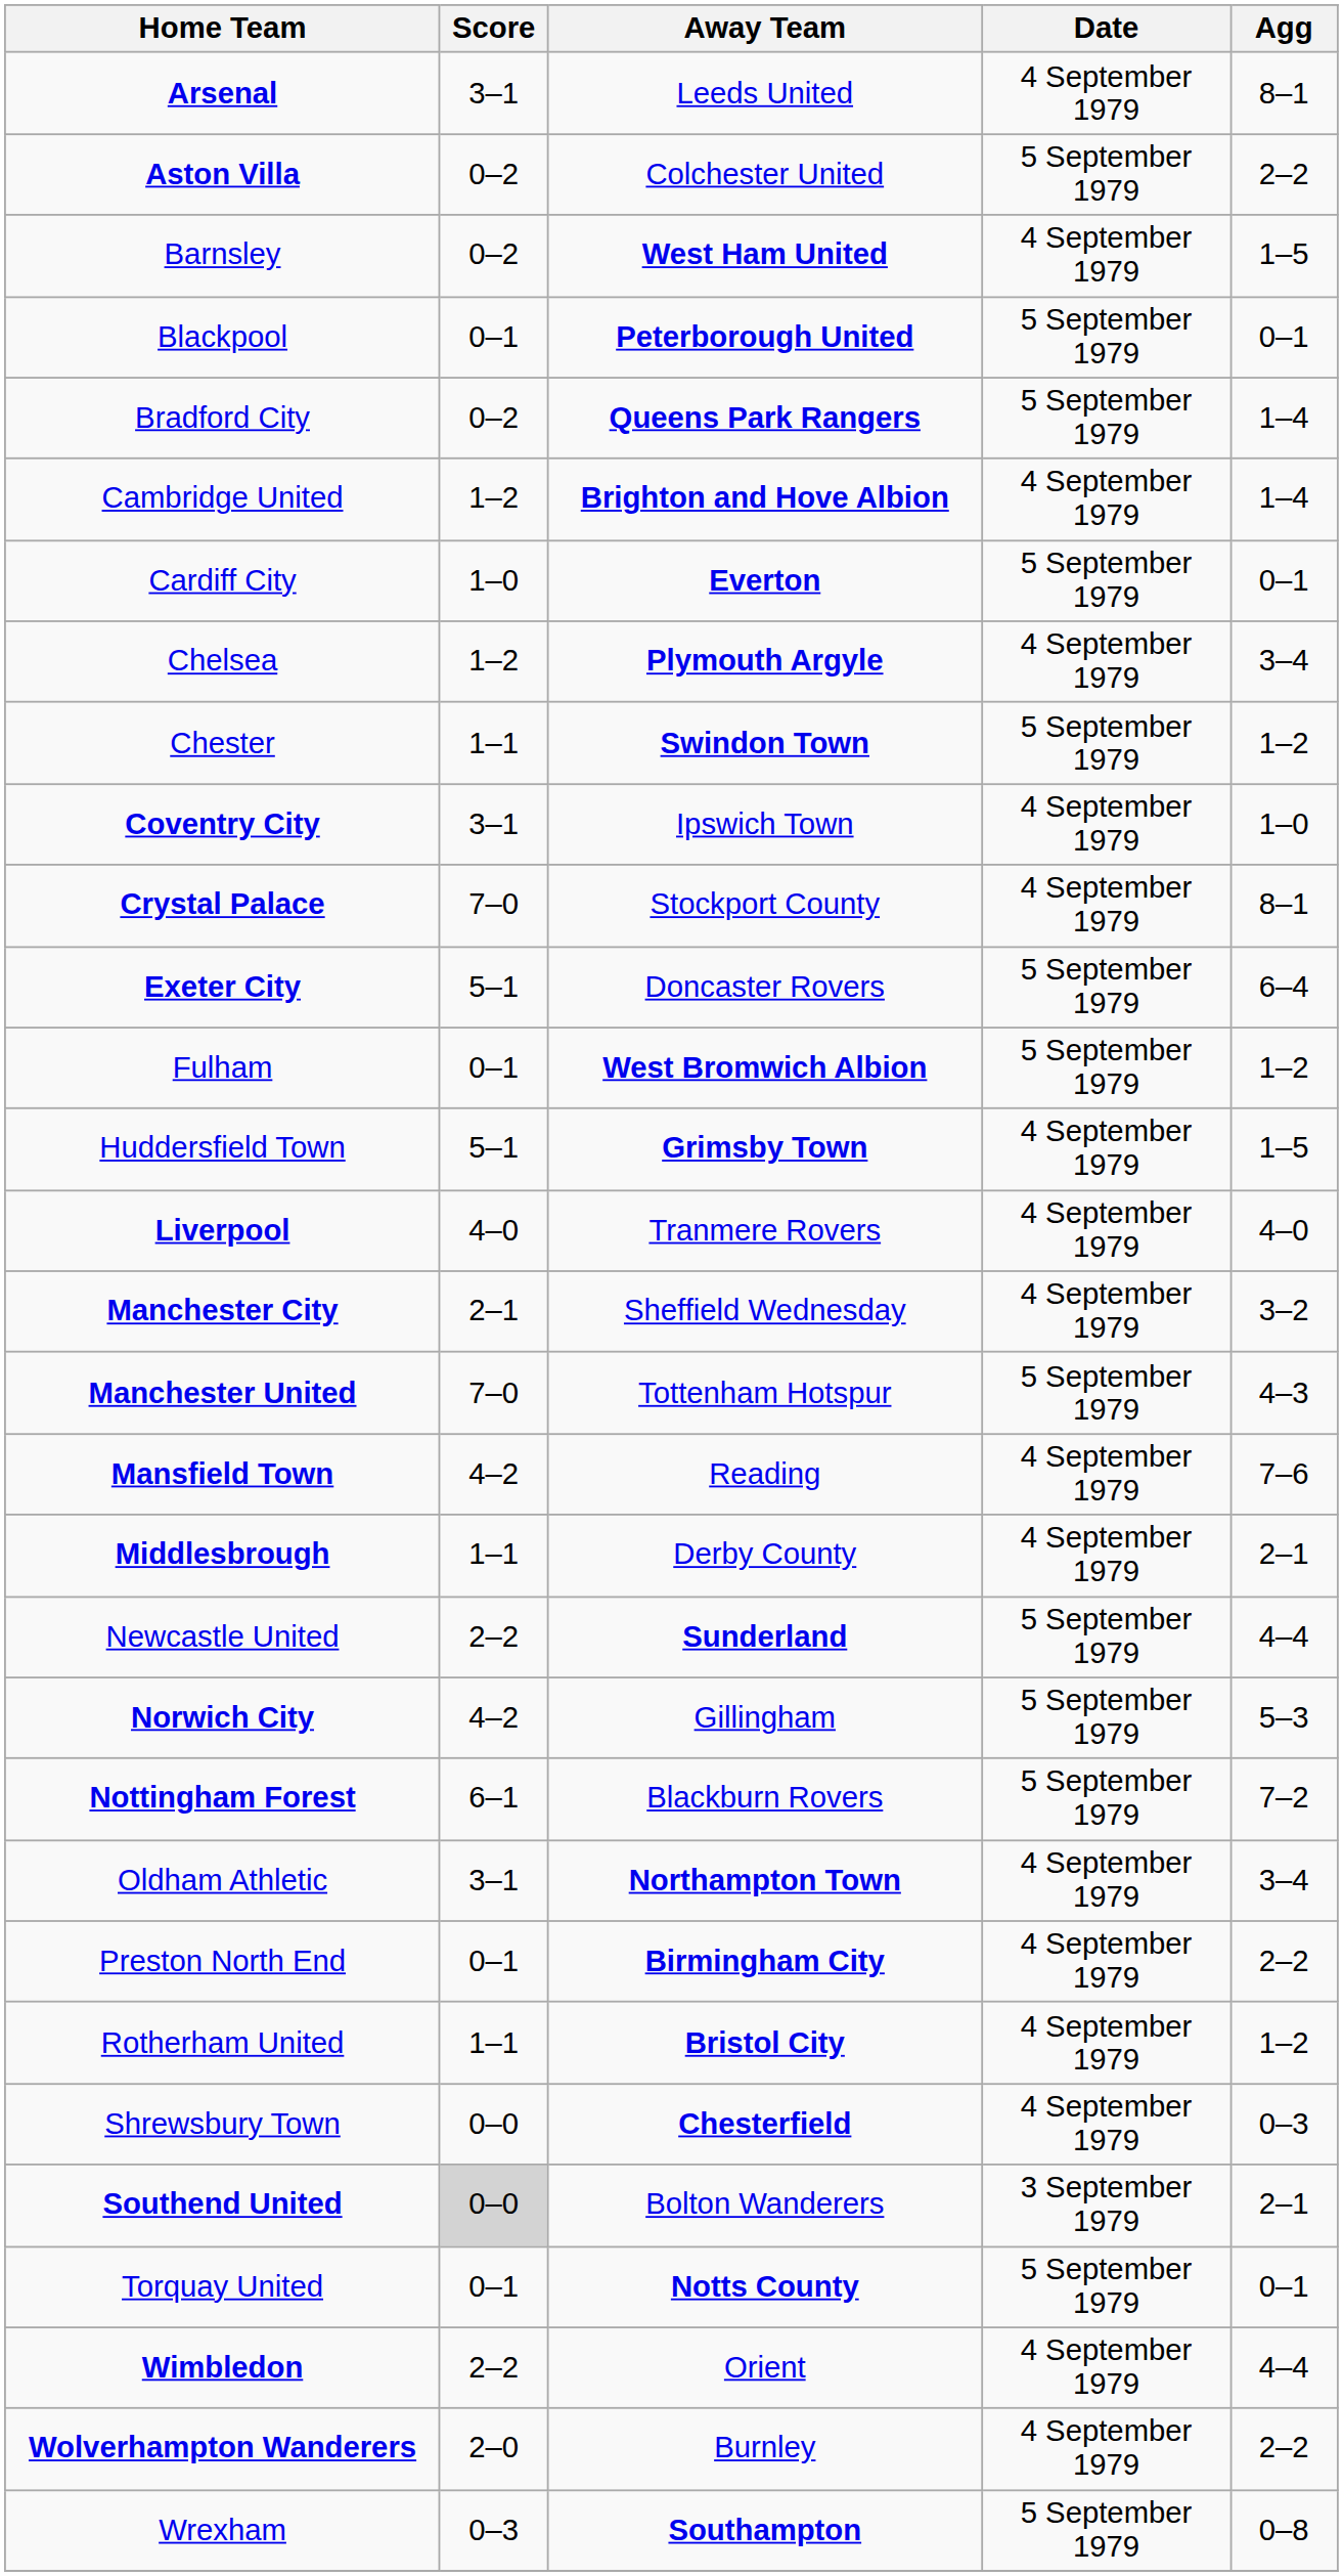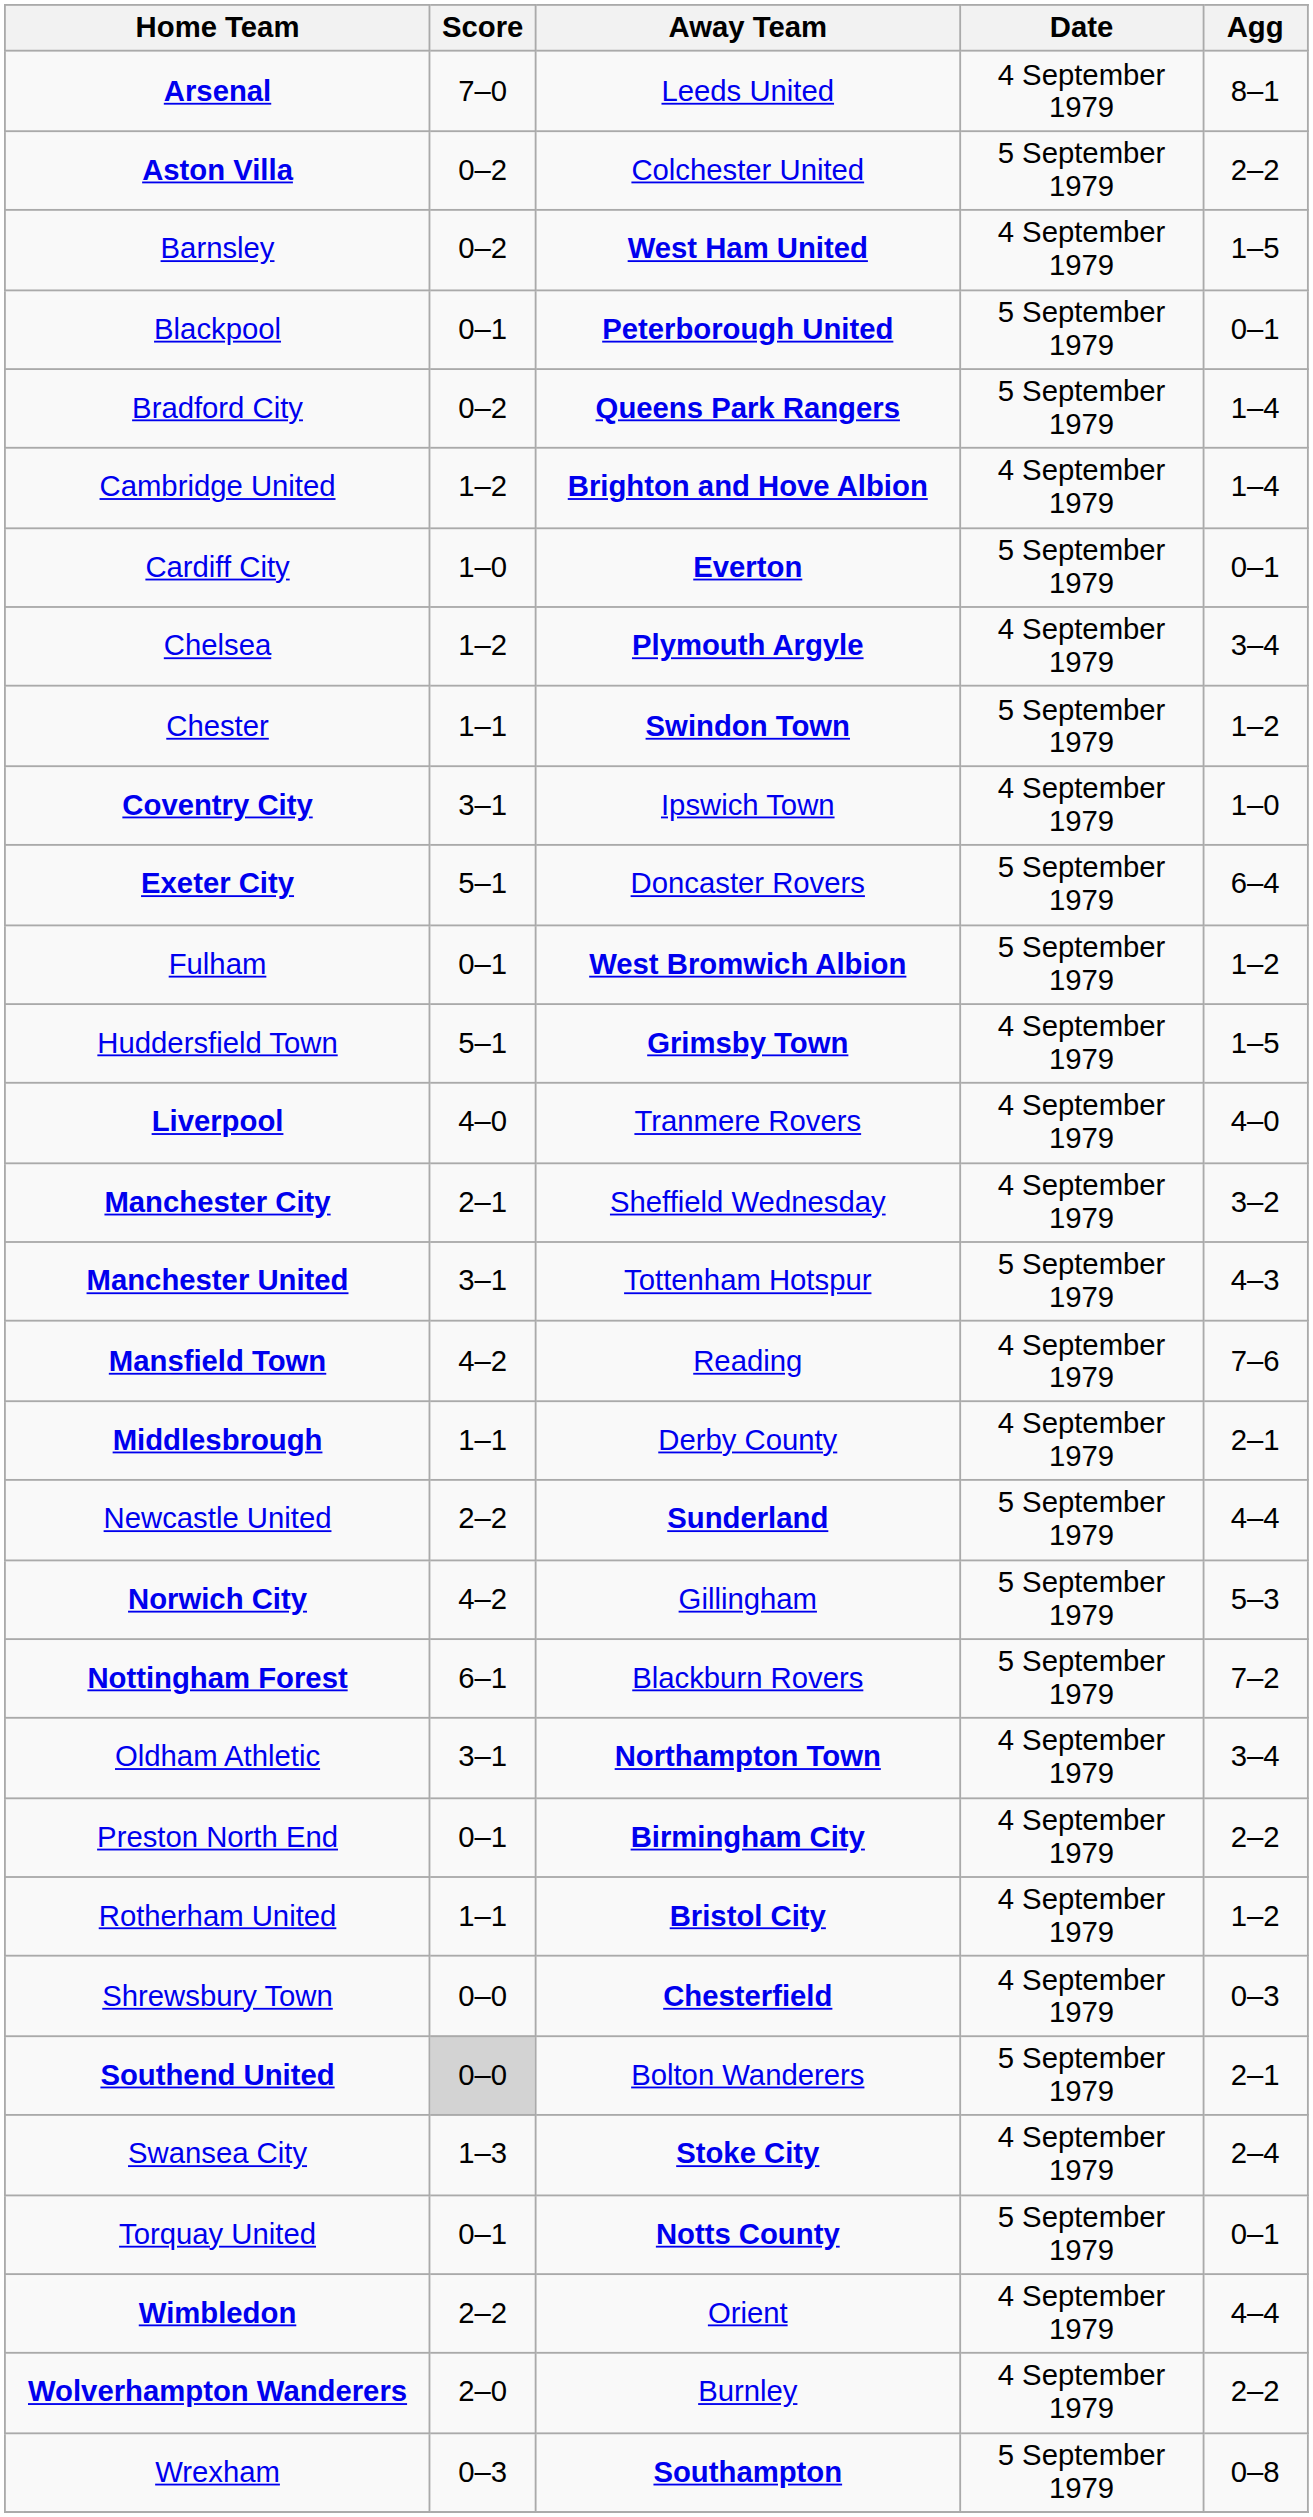 <table class="wikitable" style="text-align:center;">
 <tr>
 <th width=225>Home Team</th>
 <th width=50>Score</th>
 <th width=225>Away Team</th>
 <th width=125>Date</th>
 <th width=50>Agg</th>
 </tr>
 <tr>
 <td><strong><a href='#'>Arsenal</a></strong></td>
-<td>3–1</td>
+<td>7–0</td>
 <td><a href='#'>Leeds United</a></td>
 <td>4 September 1979</td>
 <td>8–1</td>
 </tr>
 <tr>
 <td><strong><a href='#'>Aston Villa</a></strong></td>
 <td>0–2</td>
 <td><a href='#'>Colchester United</a></td>
 <td>5 September 1979</td>
 <td>2–2</td>
 </tr>
 <tr>
 <td><a href='#'>Barnsley</a></td>
 <td>0–2</td>
 <td><strong><a href='#'>West Ham United</a></strong></td>
 <td>4 September 1979</td>
 <td>1–5</td>
 </tr>
 <tr>
 <td><a href='#'>Blackpool</a></td>
 <td>0–1</td>
 <td><strong><a href='#'>Peterborough United</a></strong></td>
 <td>5 September 1979</td>
 <td>0–1</td>
 </tr>
 <tr>
 <td><a href='#'>Bradford City</a></td>
 <td>0–2</td>
 <td><strong><a href='#'>Queens Park Rangers</a></strong></td>
 <td>5 September 1979</td>
 <td>1–4</td>
 </tr>
 <tr>
 <td><a href='#'>Cambridge United</a></td>
 <td>1–2</td>
 <td><strong><a href='#'>Brighton and Hove Albion</a></strong></td>
 <td>4 September 1979</td>
 <td>1–4</td>
 </tr>
 <tr>
 <td><a href='#'>Cardiff City</a></td>
 <td>1–0</td>
 <td><strong><a href='#'>Everton</a></strong></td>
 <td>5 September 1979</td>
 <td>0–1</td>
 </tr>
 <tr>
 <td><a href='#'>Chelsea</a></td>
 <td>1–2</td>
 <td><strong><a href='#'>Plymouth Argyle</a></strong></td>
 <td>4 September 1979</td>
 <td>3–4</td>
 </tr>
 <tr>
 <td><a href='#'>Chester</a></td>
 <td>1–1</td>
 <td><strong><a href='#'>Swindon Town</a></strong></td>
 <td>5 September 1979</td>
 <td>1–2</td>
 </tr>
 <tr>
 <td><strong><a href='#'>Coventry City</a></strong></td>
 <td>3–1</td>
 <td><a href='#'>Ipswich Town</a></td>
 <td>4 September 1979</td>
 <td>1–0</td>
 </tr>
 <tr>
-<td><strong><a href='#'>Crystal Palace</a></strong></td>
-<td>7–0</td>
-<td><a href='#'>Stockport County</a></td>
-<td>4 September 1979</td>
-<td>8–1</td>
-</tr>
-<tr>
 <td><strong><a href='#'>Exeter City</a></strong></td>
 <td>5–1</td>
 <td><a href='#'>Doncaster Rovers</a></td>
 <td>5 September 1979</td>
 <td>6–4</td>
 </tr>
 <tr>
 <td><a href='#'>Fulham</a></td>
 <td>0–1</td>
 <td><strong><a href='#'>West Bromwich Albion</a></strong></td>
 <td>5 September 1979</td>
 <td>1–2</td>
 </tr>
 <tr>
 <td><a href='#'>Huddersfield Town</a></td>
 <td>5–1</td>
 <td><strong><a href='#'>Grimsby Town</a></strong></td>
 <td>4 September 1979</td>
 <td>1–5</td>
 </tr>
 <tr>
 <td><strong><a href='#'>Liverpool</a></strong></td>
 <td>4–0</td>
 <td><a href='#'>Tranmere Rovers</a></td>
 <td>4 September 1979</td>
 <td>4–0</td>
 </tr>
 <tr>
 <td><strong><a href='#'>Manchester City</a></strong></td>
 <td>2–1</td>
 <td><a href='#'>Sheffield Wednesday</a></td>
 <td>4 September 1979</td>
 <td>3–2</td>
 </tr>
 <tr>
 <td><strong><a href='#'>Manchester United</a></strong></td>
-<td>7–0</td>
+<td>3–1</td>
 <td><a href='#'>Tottenham Hotspur</a></td>
 <td>5 September 1979</td>
 <td>4–3</td>
 </tr>
 <tr>
 <td><strong><a href='#'>Mansfield Town</a></strong></td>
 <td>4–2</td>
 <td><a href='#'>Reading</a></td>
 <td>4 September 1979</td>
 <td>7–6</td>
 </tr>
 <tr>
 <td><strong><a href='#'>Middlesbrough</a></strong></td>
 <td>1–1</td>
 <td><a href='#'>Derby County</a></td>
 <td>4 September 1979</td>
 <td>2–1</td>
 </tr>
 <tr>
 <td><a href='#'>Newcastle United</a></td>
 <td>2–2</td>
 <td><strong><a href='#'>Sunderland</a></strong></td>
 <td>5 September 1979</td>
 <td>4–4</td>
 </tr>
 <tr>
 <td><strong><a href='#'>Norwich City</a></strong></td>
 <td>4–2</td>
 <td><a href='#'>Gillingham</a></td>
 <td>5 September 1979</td>
 <td>5–3</td>
 </tr>
 <tr>
 <td><strong><a href='#'>Nottingham Forest</a></strong></td>
 <td>6–1</td>
 <td><a href='#'>Blackburn Rovers</a></td>
 <td>5 September 1979</td>
 <td>7–2</td>
 </tr>
 <tr>
 <td><a href='#'>Oldham Athletic</a></td>
 <td>3–1</td>
 <td><strong><a href='#'>Northampton Town</a></strong></td>
 <td>4 September 1979</td>
 <td>3–4</td>
 </tr>
 <tr>
 <td><a href='#'>Preston North End</a></td>
 <td>0–1</td>
 <td><strong><a href='#'>Birmingham City</a></strong></td>
 <td>4 September 1979</td>
 <td>2–2</td>
 </tr>
 <tr>
 <td><a href='#'>Rotherham United</a></td>
 <td>1–1</td>
 <td><strong><a href='#'>Bristol City</a></strong></td>
 <td>4 September 1979</td>
 <td>1–2</td>
 </tr>
 <tr>
 <td><a href='#'>Shrewsbury Town</a></td>
 <td>0–0</td>
 <td><strong><a href='#'>Chesterfield</a></strong></td>
 <td>4 September 1979</td>
 <td>0–3</td>
 </tr>
 <tr>
 <td><strong><a href='#'>Southend United</a></strong></td>
 <td style="background: lightgrey;">0–0</td>
 <td><a href='#'>Bolton Wanderers</a></td>
-<td>3 September 1979</td>
+<td>5 September 1979</td>
 <td>2–1</td>
+</tr>
+<tr>
+<td><a href='#'>Swansea City</a></td>
+<td>1–3</td>
+<td><strong><a href='#'>Stoke City</a></strong></td>
+<td>4 September 1979</td>
+<td>2–4</td>
 </tr>
 <tr>
 <td><a href='#'>Torquay United</a></td>
 <td>0–1</td>
 <td><strong><a href='#'>Notts County</a></strong></td>
 <td>5 September 1979</td>
 <td>0–1</td>
 </tr>
 <tr>
 <td><strong><a href='#'>Wimbledon</a></strong></td>
 <td>2–2</td>
 <td><a href='#'>Orient</a></td>
 <td>4 September 1979</td>
 <td>4–4</td>
 </tr>
 <tr>
 <td><strong><a href='#'>Wolverhampton Wanderers</a></strong></td>
 <td>2–0</td>
 <td><a href='#'>Burnley</a></td>
 <td>4 September 1979</td>
 <td>2–2</td>
 </tr>
 <tr>
 <td><a href='#'>Wrexham</a></td>
 <td>0–3</td>
 <td><strong><a href='#'>Southampton</a></strong></td>
 <td>5 September 1979</td>
 <td>0–8</td>
 </tr>
 <tr>
 </tr>
 </table>
